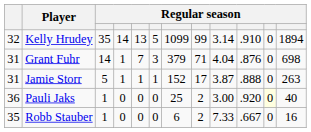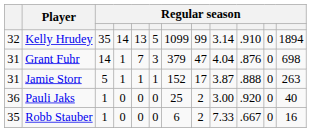 <table class="wikitable plainrowheaders" style="text-align:center;">
 <tr>
 <th scope="col" rowspan="2"></th>
 <th scope="col" rowspan="2">Player</th>
 <th scope=colgroup colspan=10>Regular season</th>
 </tr>
 <tr>
 <th scope="col"></th>
 <th scope="col"></th>
 <th scope="col"></th>
 <th scope="col"></th>
 <th scope="col"></th>
 <th scope="col"></th>
 <th scope="col"></th>
 <th scope="col"></th>
 <th scope="col"></th>
 <th scope="col"></th>
 </tr>
 <tr>
 <td scope="row">32</td>
 <td align="left"><a href='#'>Kelly Hrudey</a></td>
 <td>35</td>
 <td>14</td>
 <td>13</td>
 <td>5</td>
 <td>1099</td>
 <td>99</td>
 <td>3.14</td>
 <td>.910</td>
 <td>0</td>
 <td>1894</td>
 </tr>
 <tr>
 <td scope="row">31</td>
 <td align="left"><a href='#'>Grant Fuhr</a></td>
 <td>14</td>
 <td>1</td>
 <td>7</td>
 <td>3</td>
 <td>379</td>
-<td>71</td>
+<td>47</td>
 <td>4.04</td>
 <td>.876</td>
 <td>0</td>
 <td>698</td>
 </tr>
 <tr>
 <td scope="row">31</td>
 <td align="left"><a href='#'>Jamie Storr</a></td>
 <td>5</td>
 <td>1</td>
 <td>1</td>
 <td>1</td>
 <td>152</td>
 <td>17</td>
 <td>3.87</td>
 <td>.888</td>
 <td>0</td>
 <td>263</td>
 </tr>
 <tr>
 <td scope="row">36</td>
 <td align="left"><a href='#'>Pauli Jaks</a></td>
 <td>1</td>
 <td>0</td>
 <td>0</td>
 <td>0</td>
 <td>25</td>
 <td>2</td>
 <td>3.00</td>
 <td>.920</td>
-<td style="background: lightyellow;">0</td>
+<td>0</td>
 <td>40</td>
 </tr>
 <tr>
 <td scope="row">35</td>
 <td align="left"><a href='#'>Robb Stauber</a></td>
 <td>1</td>
 <td>0</td>
 <td>0</td>
 <td>0</td>
 <td>6</td>
 <td>2</td>
 <td>7.33</td>
 <td>.667</td>
 <td>0</td>
 <td>16</td>
 </tr>
 </table>
